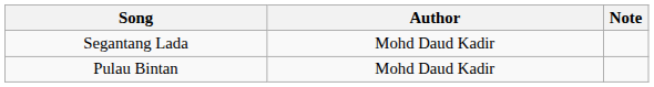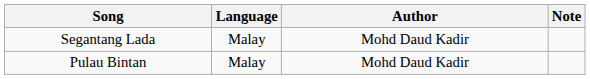 <table class="wikitable" style="width:50%;text-align:center">
 <tr>
 <th style="width:35%">Song</th>
+<th style="width:10%">Language</th>
 <th style="width:45%">Author</th>
 <th style="width:5%">Note</th>
 </tr>
 <tr>
 <td>Segantang Lada</td>
+<td>Malay</td>
 <td>Mohd Daud Kadir</td>
 <td></td>
 </tr>
 <tr>
 <td>Pulau Bintan</td>
+<td>Malay</td>
 <td>Mohd Daud Kadir</td>
 <td></td>
 </tr>
 </table>
